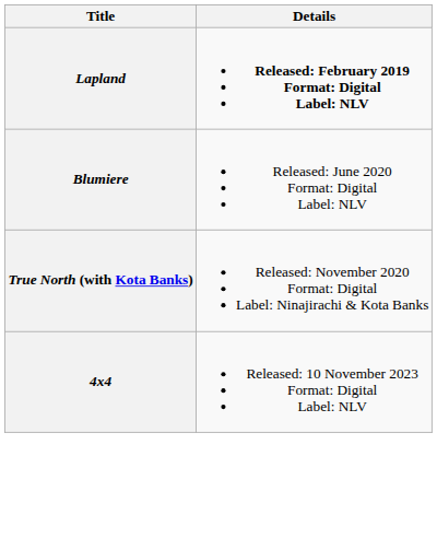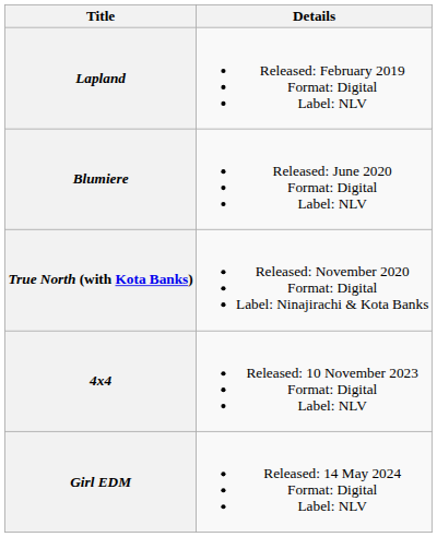 <table class="wikitable plainrowheaders" style="text-align:center;" border="1">
 <tr>
 <th>Title</th>
 <th>Details</th>
 </tr>
 <tr>
 <th scope="row"><em>Lapland</em></th>
-<td><strong><br><ul><li>Released: February 2019</li><li>Format: Digital</li><li>Label: NLV</li></ul></strong></td>
+<td><br><ul><li>Released: February 2019</li><li>Format: Digital</li><li>Label: NLV</li></ul></td>
 </tr>
 <tr>
 <th scope="row"><em>Blumiere</em></th>
 <td><br><ul><li>Released: June 2020</li><li>Format: Digital</li><li>Label: NLV</li></ul></td>
 </tr>
 <tr>
 <th scope="row"><em>True North</em> (with <a href='#'>Kota Banks</a>)</th>
 <td><br><ul><li>Released: November 2020</li><li>Format: Digital</li><li>Label: Ninajirachi & Kota Banks</li></ul></td>
 </tr>
 <tr>
 <th scope="row"><em>4x4</em></th>
 <td><br><ul><li>Released: 10 November 2023</li><li>Format: Digital</li><li>Label: NLV</li></ul></td>
 </tr>
+<tr>
+<th scope="row"><em>Girl EDM</em></th>
+<td><br><ul><li>Released: 14 May 2024</li><li>Format: Digital</li><li>Label: NLV</li></ul></td>
+</tr>
 </table>
